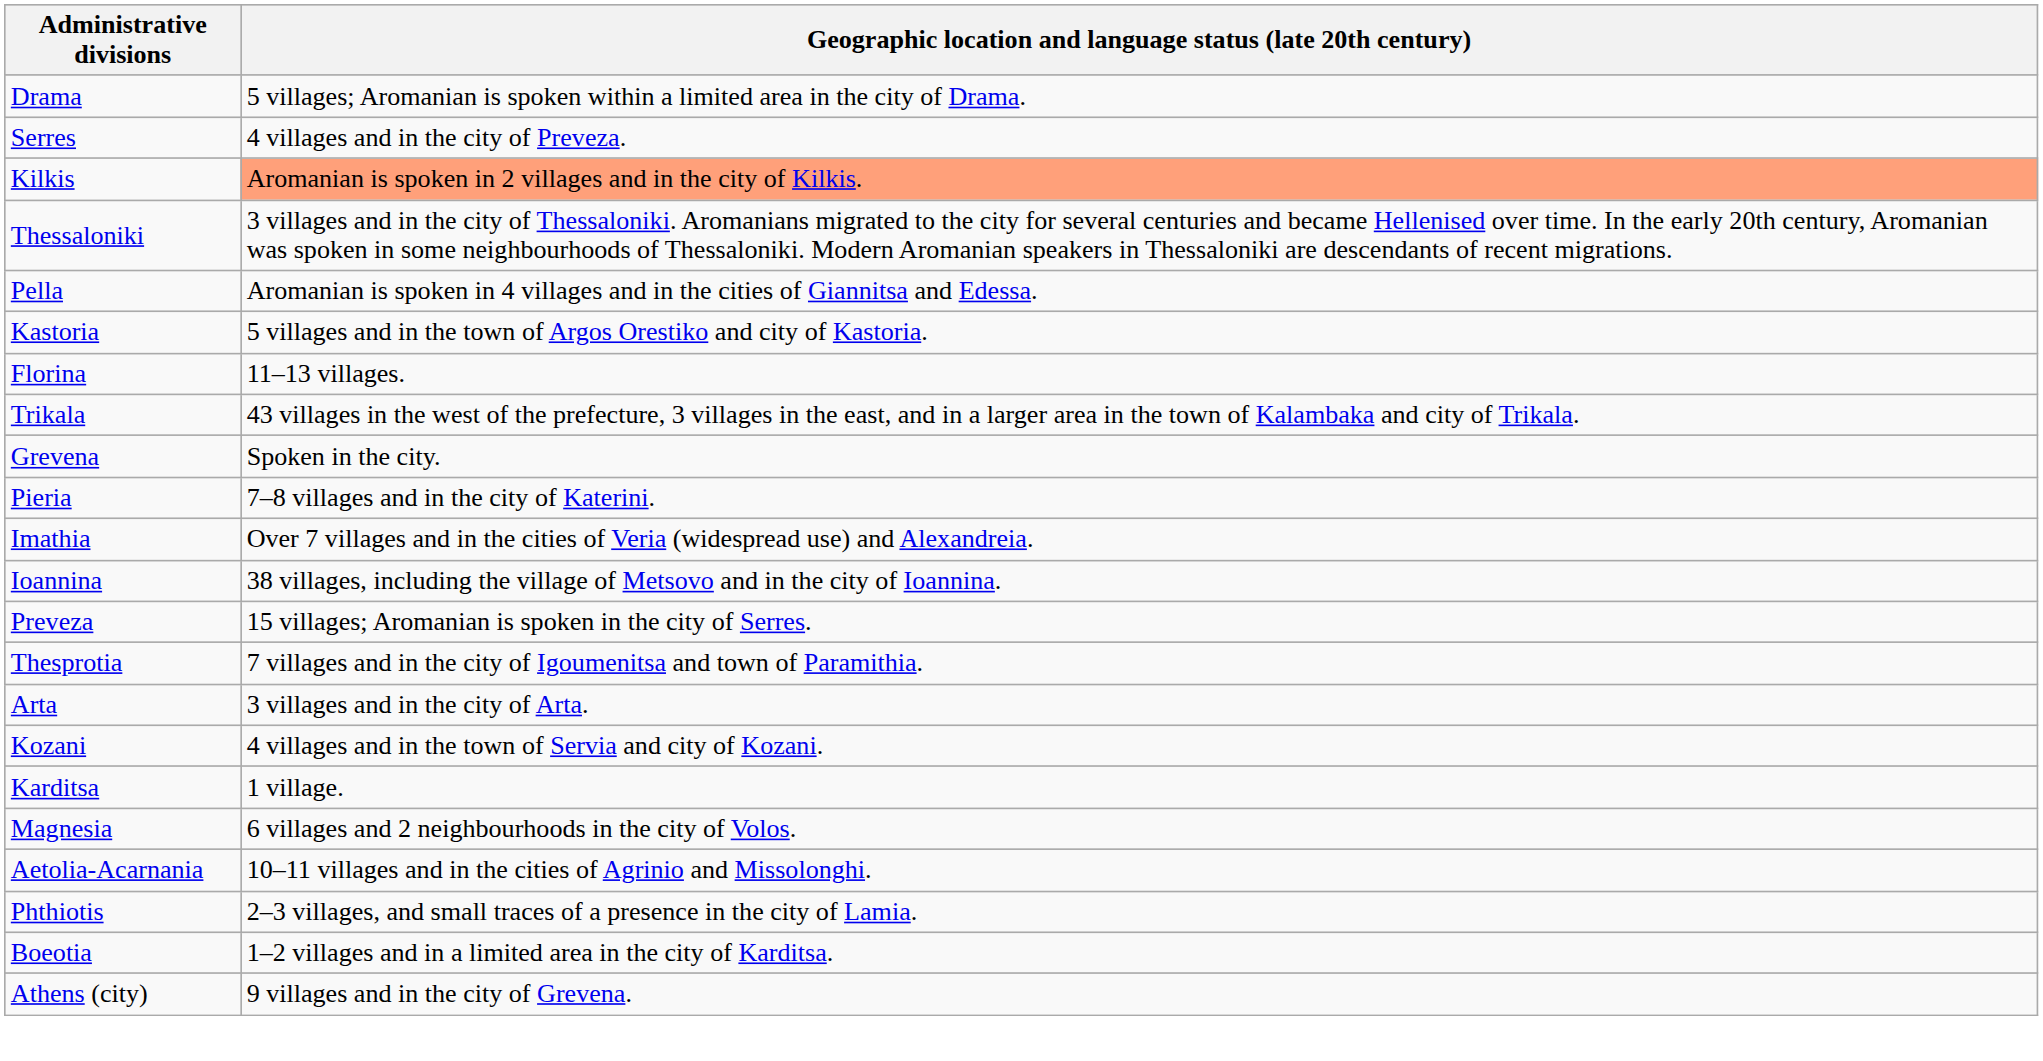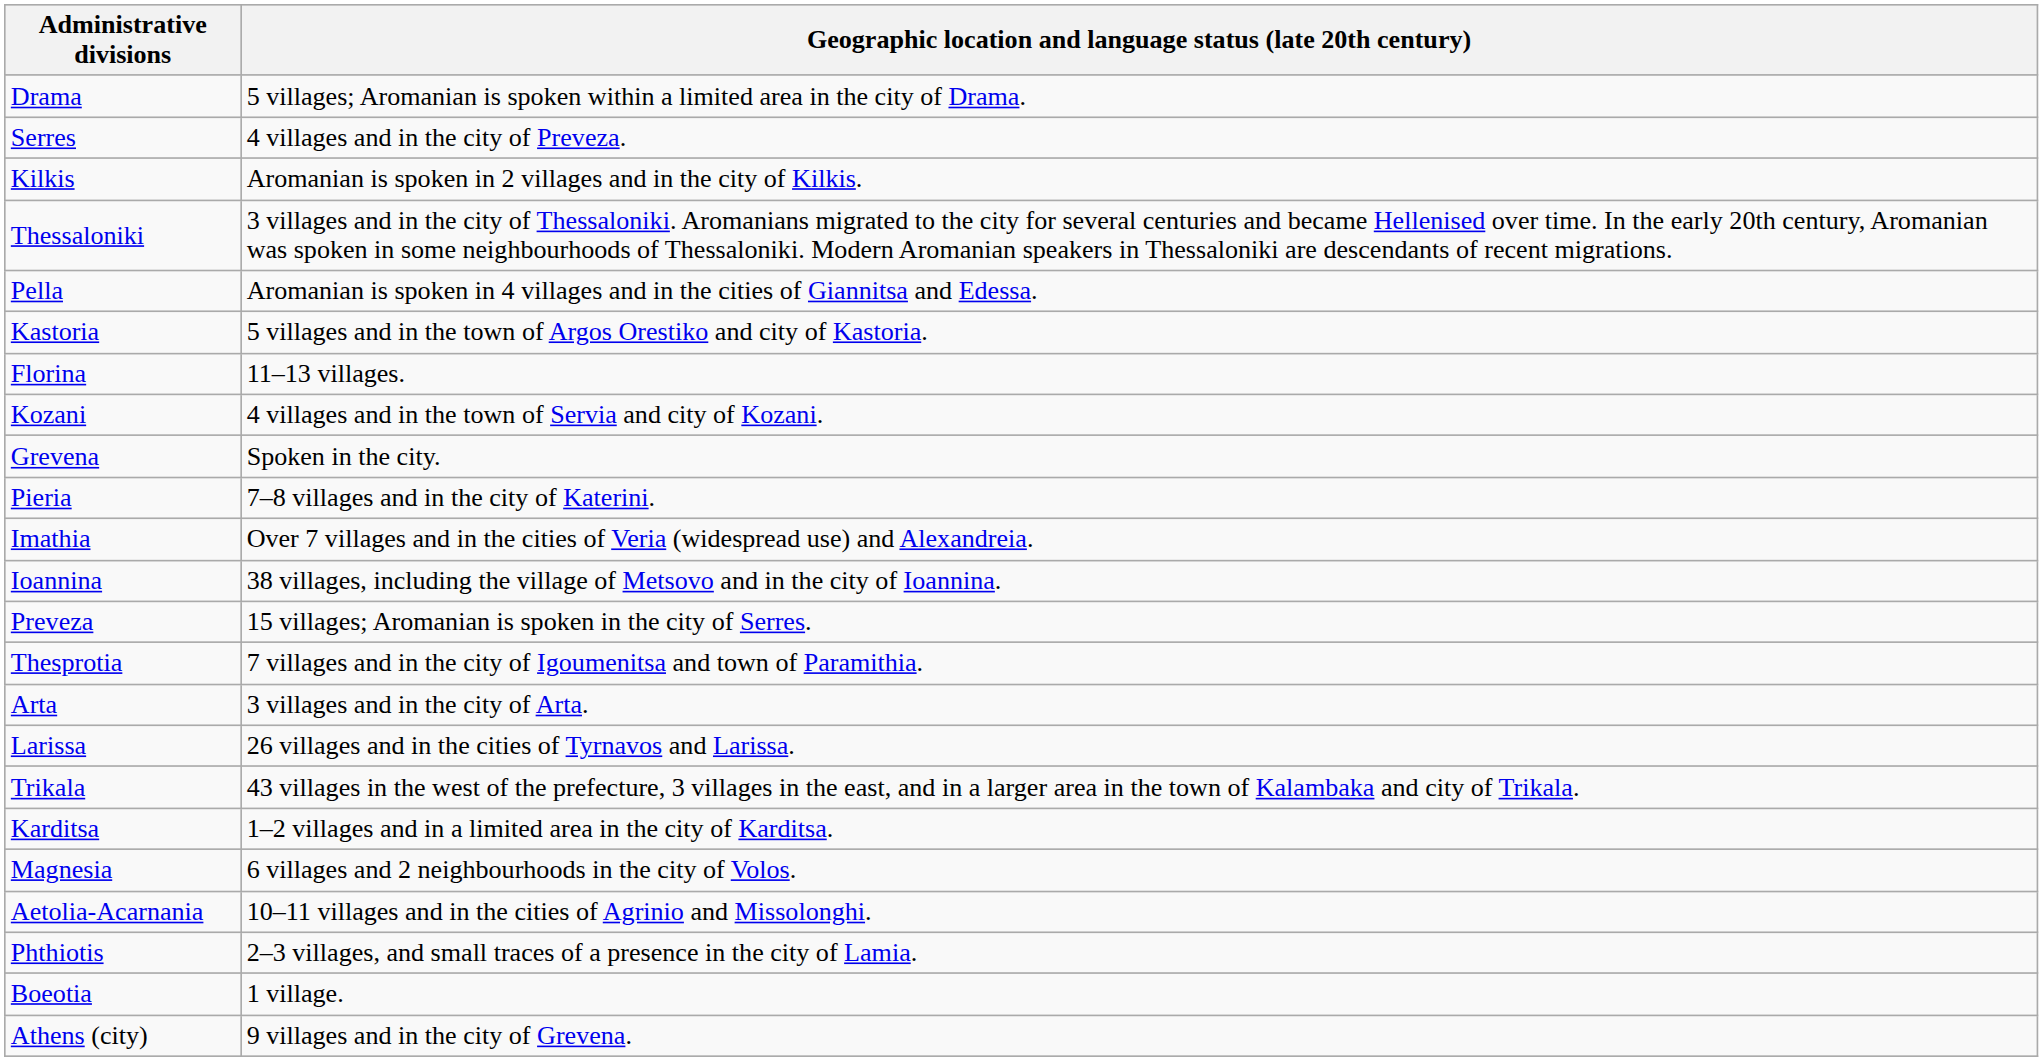 <table class="wikitable sortable">
 <tr>
 <th>Administrative divisions<br></th>
 <th>Geographic location and language status (late 20th century)<br></th>
 </tr>
 <tr>
 <td><a href='#'>Drama</a></td>
 <td>5 villages; Aromanian is spoken within a limited area in the city of <a href='#'>Drama</a>.</td>
 </tr>
 <tr>
 <td><a href='#'>Serres</a></td>
 <td>4 villages and in the city of <a href='#'>Preveza</a>.</td>
 </tr>
 <tr>
 <td><a href='#'>Kilkis</a></td>
-<td style="background: lightsalmon;">Aromanian is spoken in 2 villages and in the city of <a href='#'>Kilkis</a>.</td>
+<td>Aromanian is spoken in 2 villages and in the city of <a href='#'>Kilkis</a>.</td>
 </tr>
 <tr>
 <td><a href='#'>Thessaloniki</a></td>
 <td>3 villages and in the city of <a href='#'>Thessaloniki</a>. Aromanians migrated to the city for several centuries and became <a href='#'>Hellenised</a> over time. In the early 20th century, Aromanian was spoken in some neighbourhoods of Thessaloniki. Modern Aromanian speakers in Thessaloniki are descendants of recent migrations.</td>
 </tr>
 <tr>
 <td><a href='#'>Pella</a></td>
 <td>Aromanian is spoken in 4 villages and in the cities of <a href='#'>Giannitsa</a> and <a href='#'>Edessa</a>.</td>
 </tr>
 <tr>
 <td><a href='#'>Kastoria</a></td>
 <td>5 villages and in the town of <a href='#'>Argos Orestiko</a> and city of <a href='#'>Kastoria</a>.</td>
 </tr>
 <tr>
 <td><a href='#'>Florina</a></td>
 <td>11–13 villages.</td>
 </tr>
 <tr>
-<td><a href='#'>Trikala</a></td>
-<td>43 villages in the west of the prefecture, 3 villages in the east, and in a larger area in the town of <a href='#'>Kalambaka</a> and city of <a href='#'>Trikala</a>.</td>
+<td><a href='#'>Kozani</a></td>
+<td>4 villages and in the town of <a href='#'>Servia</a> and city of <a href='#'>Kozani</a>.</td>
 </tr>
 <tr>
 <td><a href='#'>Grevena</a></td>
 <td>Spoken in the city.</td>
 </tr>
 <tr>
 <td><a href='#'>Pieria</a></td>
 <td>7–8 villages and in the city of <a href='#'>Katerini</a>.</td>
 </tr>
 <tr>
 <td><a href='#'>Imathia</a></td>
 <td>Over 7 villages and in the cities of <a href='#'>Veria</a> (widespread use) and <a href='#'>Alexandreia</a>.</td>
 </tr>
 <tr>
 <td><a href='#'>Ioannina</a></td>
 <td>38 villages, including the village of <a href='#'>Metsovo</a> and in the city of <a href='#'>Ioannina</a>.</td>
 </tr>
 <tr>
 <td><a href='#'>Preveza</a></td>
 <td>15 villages; Aromanian is spoken in the city of <a href='#'>Serres</a>.</td>
 </tr>
 <tr>
 <td><a href='#'>Thesprotia</a></td>
 <td>7 villages and in the city of <a href='#'>Igoumenitsa</a> and town of <a href='#'>Paramithia</a>.</td>
 </tr>
 <tr>
 <td><a href='#'>Arta</a></td>
 <td>3 villages and in the city of <a href='#'>Arta</a>.</td>
 </tr>
 <tr>
-<td><a href='#'>Kozani</a></td>
-<td>4 villages and in the town of <a href='#'>Servia</a> and city of <a href='#'>Kozani</a>.</td>
+<td><a href='#'>Larissa</a></td>
+<td>26 villages and in the cities of <a href='#'>Tyrnavos</a> and <a href='#'>Larissa</a>.</td>
+</tr>
+<tr>
+<td><a href='#'>Trikala</a></td>
+<td>43 villages in the west of the prefecture, 3 villages in the east, and in a larger area in the town of <a href='#'>Kalambaka</a> and city of <a href='#'>Trikala</a>.</td>
 </tr>
 <tr>
 <td><a href='#'>Karditsa</a></td>
-<td>1 village.</td>
+<td>1–2 villages and in a limited area in the city of <a href='#'>Karditsa</a>.</td>
 </tr>
 <tr>
 <td><a href='#'>Magnesia</a></td>
 <td>6 villages and 2 neighbourhoods in the city of <a href='#'>Volos</a>.</td>
 </tr>
 <tr>
 <td><a href='#'>Aetolia-Acarnania</a></td>
 <td>10–11 villages and in the cities of <a href='#'>Agrinio</a> and <a href='#'>Missolonghi</a>.</td>
 </tr>
 <tr>
 <td><a href='#'>Phthiotis</a></td>
 <td>2–3 villages, and small traces of a presence in the city of <a href='#'>Lamia</a>.</td>
 </tr>
 <tr>
 <td><a href='#'>Boeotia</a></td>
-<td>1–2 villages and in a limited area in the city of <a href='#'>Karditsa</a>.</td>
+<td>1 village.</td>
 </tr>
 <tr>
 <td><a href='#'>Athens</a> (city)</td>
 <td>9 villages and in the city of <a href='#'>Grevena</a>.</td>
 </tr>
 </table>
